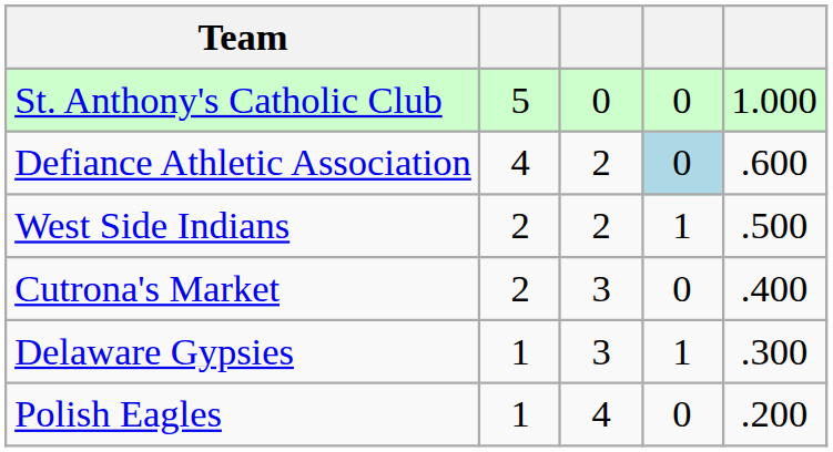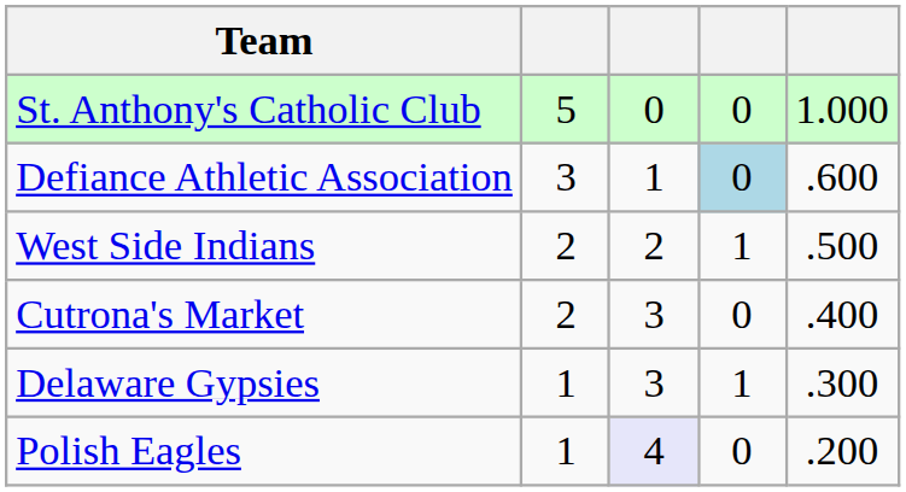 <table class="wikitable" style="font-size:95%; text-align:center">
 <tr>
 <th>Team</th>
 <th width="25"></th>
 <th width="25"></th>
 <th width="25"></th>
 <th width="30"></th>
 </tr>
 <tr style="background:#cfc;">
 <td style="text-align:left;"><a href='#'>St. Anthony's Catholic Club</a></td>
 <td>5</td>
 <td>0</td>
 <td>0</td>
 <td>1.000</td>
 </tr>
 <tr>
 <td style="text-align:left;"><a href='#'>Defiance Athletic Association</a></td>
-<td>4</td>
-<td>2</td>
+<td>3</td>
+<td>1</td>
 <td style="background: lightblue;">0</td>
 <td>.600</td>
 </tr>
 <tr>
 <td style="text-align:left;"><a href='#'>West Side Indians</a></td>
 <td>2</td>
 <td>2</td>
 <td>1</td>
 <td>.500</td>
 </tr>
 <tr>
 <td style="text-align:left;"><a href='#'>Cutrona's Market</a></td>
 <td>2</td>
 <td>3</td>
 <td>0</td>
 <td>.400</td>
 </tr>
 <tr>
 <td style="text-align:left;"><a href='#'>Delaware Gypsies</a></td>
 <td>1</td>
 <td>3</td>
 <td>1</td>
 <td>.300</td>
 </tr>
 <tr>
 <td style="text-align:left;"><a href='#'>Polish Eagles</a></td>
 <td>1</td>
-<td>4</td>
+<td style="background: lavender;">4</td>
 <td>0</td>
 <td>.200</td>
 </tr>
 </table>
